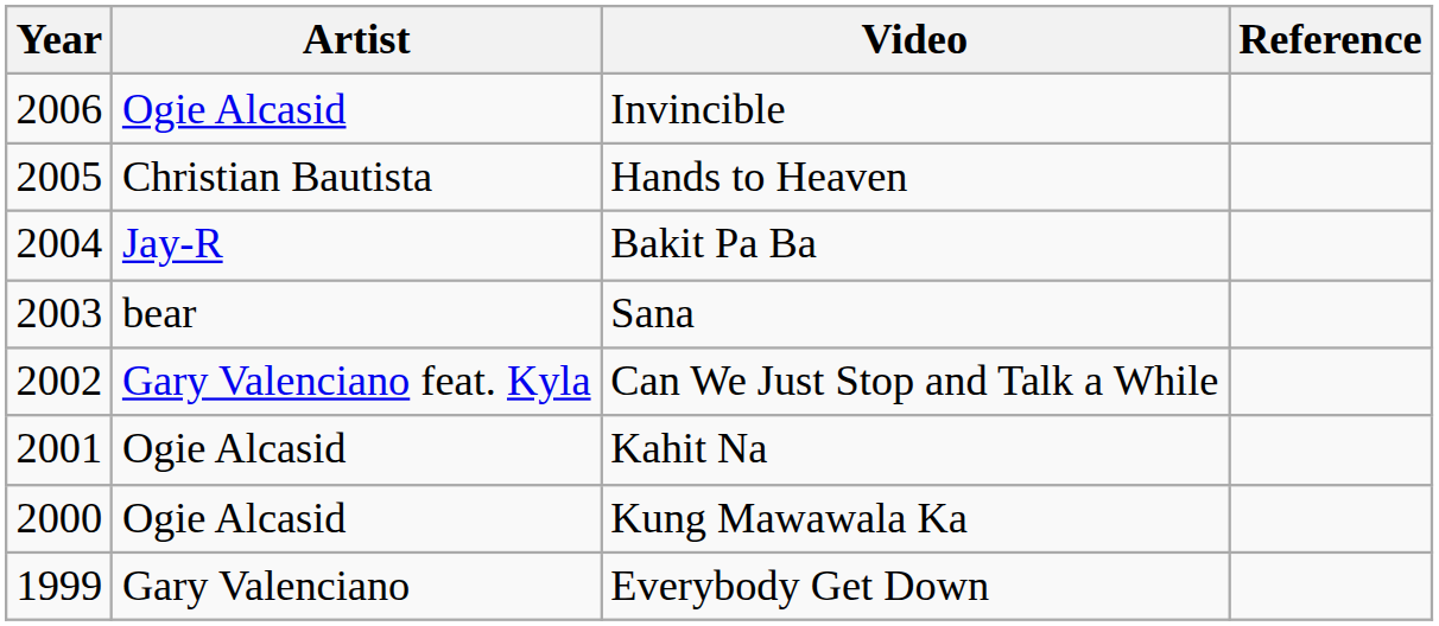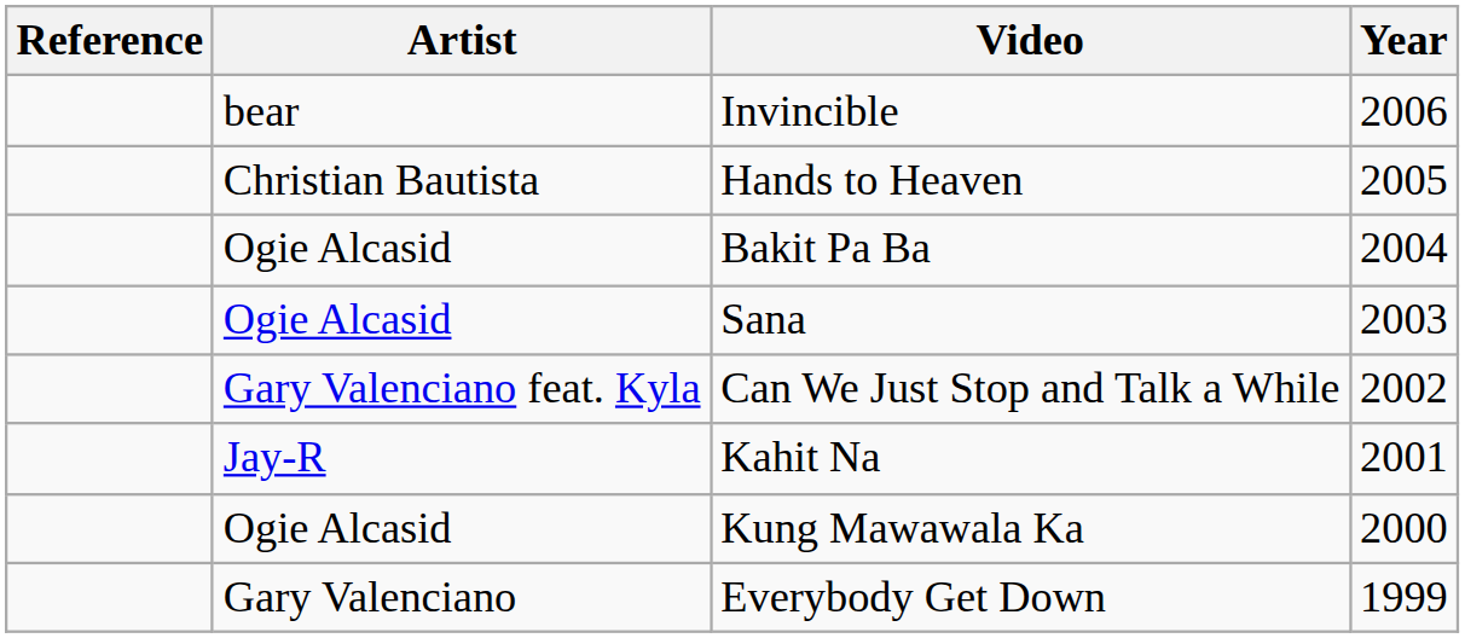 <table class="wikitable">
 <tr>
-<th>Year</th>
+<th>Reference</th>
 <th>Artist</th>
 <th>Video</th>
-<th>Reference</th>
+<th>Year</th>
 </tr>
 <tr>
+<td></td>
+<td>bear</td>
+<td>Invincible</td>
 <td>2006</td>
-<td><a href='#'>Ogie Alcasid</a></td>
-<td>Invincible</td>
-<td></td>
 </tr>
 <tr>
-<td>2005</td>
+<td></td>
 <td>Christian Bautista</td>
 <td>Hands to Heaven</td>
-<td></td>
+<td>2005</td>
 </tr>
 <tr>
+<td></td>
+<td>Ogie Alcasid</td>
+<td>Bakit Pa Ba</td>
 <td>2004</td>
-<td><a href='#'>Jay-R</a></td>
-<td>Bakit Pa Ba</td>
-<td></td>
 </tr>
 <tr>
+<td></td>
+<td><a href='#'>Ogie Alcasid</a></td>
+<td>Sana</td>
 <td>2003</td>
-<td>bear</td>
-<td>Sana</td>
-<td></td>
 </tr>
 <tr>
-<td>2002</td>
+<td></td>
 <td><a href='#'>Gary Valenciano</a> feat. <a href='#'>Kyla</a></td>
 <td>Can We Just Stop and Talk a While</td>
-<td></td>
+<td>2002</td>
 </tr>
 <tr>
+<td></td>
+<td><a href='#'>Jay-R</a></td>
+<td>Kahit Na</td>
 <td>2001</td>
-<td>Ogie Alcasid</td>
-<td>Kahit Na</td>
-<td></td>
 </tr>
 <tr>
-<td>2000</td>
+<td></td>
 <td>Ogie Alcasid</td>
 <td>Kung Mawawala Ka</td>
-<td></td>
+<td>2000</td>
 </tr>
 <tr>
-<td>1999</td>
+<td></td>
 <td>Gary Valenciano</td>
 <td>Everybody Get Down</td>
-<td></td>
+<td>1999</td>
 </tr>
 </table>
